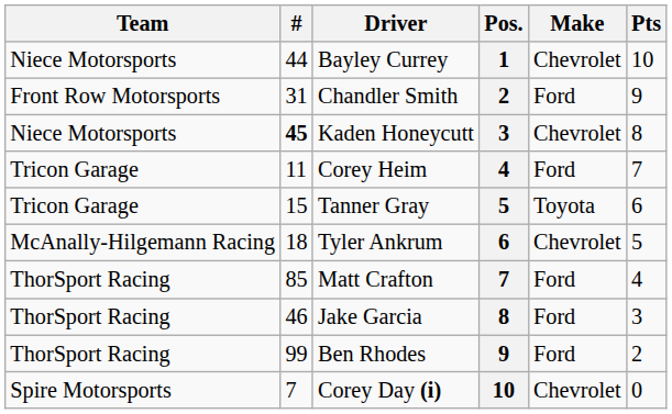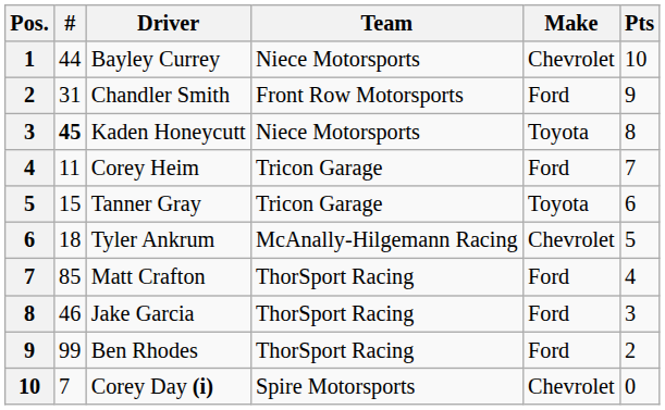 <table class="wikitable" style="font-size:95%">
 <tr>
-<th>Team</th>
+<th>Pos.</th>
 <th>#</th>
 <th>Driver</th>
-<th>Pos.</th>
+<th>Team</th>
 <th>Make</th>
 <th>Pts</th>
 </tr>
 <tr>
-<td>Niece Motorsports</td>
+<th>1</th>
 <td>44</td>
 <td>Bayley Currey</td>
-<th>1</th>
+<td>Niece Motorsports</td>
 <td>Chevrolet</td>
 <td>10</td>
 </tr>
 <tr>
-<td>Front Row Motorsports</td>
+<th>2</th>
 <td>31</td>
 <td>Chandler Smith</td>
-<th>2</th>
+<td>Front Row Motorsports</td>
 <td>Ford</td>
 <td>9</td>
 </tr>
 <tr>
-<td>Niece Motorsports</td>
+<th>3</th>
 <td><strong>45</strong></td>
 <td>Kaden Honeycutt</td>
-<th>3</th>
-<td>Chevrolet</td>
+<td>Niece Motorsports</td>
+<td>Toyota</td>
 <td>8</td>
 </tr>
 <tr>
-<td>Tricon Garage</td>
+<th>4</th>
 <td>11</td>
 <td>Corey Heim</td>
-<th>4</th>
+<td>Tricon Garage</td>
 <td>Ford</td>
 <td>7</td>
 </tr>
 <tr>
-<td>Tricon Garage</td>
+<th>5</th>
 <td>15</td>
 <td>Tanner Gray</td>
-<th>5</th>
+<td>Tricon Garage</td>
 <td>Toyota</td>
 <td>6</td>
 </tr>
 <tr>
-<td>McAnally-Hilgemann Racing</td>
+<th>6</th>
 <td>18</td>
 <td>Tyler Ankrum</td>
-<th>6</th>
+<td>McAnally-Hilgemann Racing</td>
 <td>Chevrolet</td>
 <td>5</td>
 </tr>
 <tr>
-<td>ThorSport Racing</td>
+<th>7</th>
 <td>85</td>
 <td>Matt Crafton</td>
-<th>7</th>
+<td>ThorSport Racing</td>
 <td>Ford</td>
 <td>4</td>
 </tr>
 <tr>
-<td>ThorSport Racing</td>
+<th>8</th>
 <td>46</td>
 <td>Jake Garcia</td>
-<th>8</th>
+<td>ThorSport Racing</td>
 <td>Ford</td>
 <td>3</td>
 </tr>
 <tr>
-<td>ThorSport Racing</td>
+<th>9</th>
 <td>99</td>
 <td>Ben Rhodes</td>
-<th>9</th>
+<td>ThorSport Racing</td>
 <td>Ford</td>
 <td>2</td>
 </tr>
 <tr>
-<td>Spire Motorsports</td>
+<th>10</th>
 <td>7</td>
 <td>Corey Day <strong>(i)</strong></td>
-<th>10</th>
+<td>Spire Motorsports</td>
 <td>Chevrolet</td>
 <td>0</td>
 </tr>
 </table>
